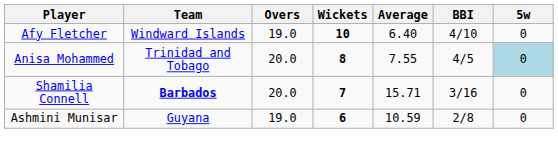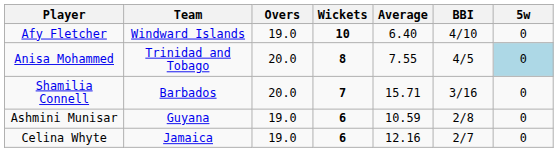 <table class="wikitable" style="text-align:center">
 <tr>
 <th width=125>Player</th>
 <th width=135>Team</th>
 <th width=60>Overs</th>
 <th width=60>Wickets</th>
 <th width=60>Average</th>
 <th width=60>BBI</th>
 <th width=60>5w</th>
 </tr>
 <tr>
 <td><a href='#'>Afy Fletcher</a></td>
 <td><a href='#'>Windward Islands</a></td>
 <td>19.0</td>
 <td><strong>10</strong></td>
 <td>6.40</td>
 <td>4/10</td>
 <td>0</td>
 </tr>
 <tr>
 <td><a href='#'>Anisa Mohammed</a></td>
 <td><a href='#'>Trinidad and Tobago</a></td>
 <td>20.0</td>
 <td><strong>8</strong></td>
 <td>7.55</td>
 <td>4/5</td>
 <td style="background: lightblue;">0</td>
 </tr>
 <tr>
 <td><a href='#'>Shamilia Connell</a></td>
-<td><strong><a href='#'>Barbados</a></strong></td>
+<td><a href='#'>Barbados</a></td>
 <td>20.0</td>
 <td><strong>7</strong></td>
 <td>15.71</td>
 <td>3/16</td>
 <td>0</td>
 </tr>
 <tr>
 <td>Ashmini Munisar</td>
 <td><a href='#'>Guyana</a></td>
 <td>19.0</td>
 <td><strong>6</strong></td>
 <td>10.59</td>
 <td>2/8</td>
 <td>0</td>
 </tr>
+<tr>
+<td>Celina Whyte</td>
+<td><a href='#'>Jamaica</a></td>
+<td>19.0</td>
+<td><strong>6</strong></td>
+<td>12.16</td>
+<td>2/7</td>
+<td>0</td>
+</tr>
 </table>
